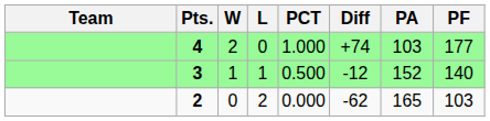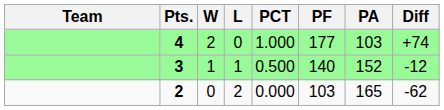 <table class=wikitable>
 <tr>
 <th width=150px>Team</th>
 <th width=30px>Pts.</th>
 <th width=20px>W</th>
 <th width=20px>L</th>
 <th>PCT</th>
+<th width=40px>PF</th>
+<th width=40px>PA</th>
 <th width=40px>Diff</th>
-<th width=40px>PA</th>
-<th width=40px>PF</th>
 </tr>
 <tr align=center bgcolor="#98fb98">
 <td align=left></td>
 <td><strong>4</strong></td>
 <td>2</td>
 <td>0</td>
 <td>1.000</td>
+<td>177</td>
+<td>103</td>
 <td>+74</td>
-<td>103</td>
-<td>177</td>
 </tr>
 <tr align=center bgcolor="#98fb98">
 <td align=left></td>
 <td><strong>3</strong></td>
 <td>1</td>
 <td>1</td>
 <td>0.500</td>
+<td>140</td>
+<td>152</td>
 <td>-12</td>
-<td>152</td>
-<td>140</td>
 </tr>
 <tr align=center>
 <td align=left></td>
 <td><strong>2</strong></td>
 <td>0</td>
 <td>2</td>
 <td>0.000</td>
+<td>103</td>
+<td>165</td>
 <td>-62</td>
-<td>165</td>
-<td>103</td>
 </tr>
 </table>
